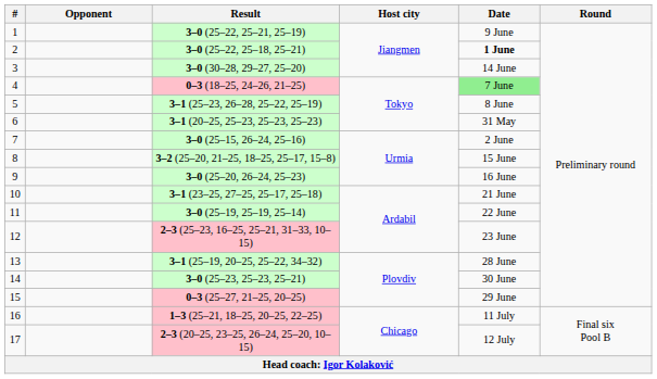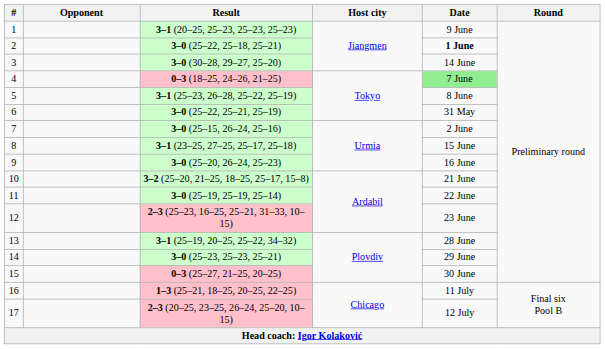 <table class="wikitable" style="text-align: center;font-size:90%;">
 <tr>
 <th width=20>#</th>
 <th width=160>Opponent</th>
 <th width=240>Result</th>
 <th width=150>Host city</th>
 <th width=100>Date</th>
 <th width=140>Round</th>
 </tr>
 <tr>
 <td>1</td>
 <td align=left></td>
-<td bgcolor=ccffcc><strong>3–0</strong> (25–22, 25–21, 25–19)</td>
+<td bgcolor=ccffcc><strong>3–1</strong> (20–25, 25–23, 25–23, 25–23)</td>
 <td rowspan=3> <a href='#'>Jiangmen</a></td>
 <td>9 June</td>
 <td rowspan=15>Preliminary round</td>
 </tr>
 <tr>
 <td>2</td>
 <td align=left></td>
 <td bgcolor=ccffcc><strong>3–0</strong> (25–22, 25–18, 25–21)</td>
 <td><strong>1 June</strong></td>
 </tr>
 <tr>
 <td>3</td>
 <td align=left></td>
 <td bgcolor=ccffcc><strong>3–0</strong> (30–28, 29–27, 25–20)</td>
 <td>14 June</td>
 </tr>
 <tr>
 <td>4</td>
 <td align=left></td>
 <td bgcolor=pink><strong>0–3</strong> (18–25, 24–26, 21–25)</td>
 <td rowspan=3> <a href='#'>Tokyo</a></td>
 <td style="background: lightgreen;">7 June</td>
 </tr>
 <tr>
 <td>5</td>
 <td align=left></td>
 <td bgcolor=ccffcc><strong>3–1</strong> (25–23, 26–28, 25–22, 25–19)</td>
 <td>8 June</td>
 </tr>
 <tr>
 <td>6</td>
 <td align=left></td>
-<td bgcolor=ccffcc><strong>3–1</strong> (20–25, 25–23, 25–23, 25–23)</td>
+<td bgcolor=ccffcc><strong>3–0</strong> (25–22, 25–21, 25–19)</td>
 <td>31 May</td>
 </tr>
 <tr>
 <td>7</td>
 <td align=left></td>
 <td bgcolor=ccffcc><strong>3–0</strong> (25–15, 26–24, 25–16)</td>
 <td rowspan=3> <a href='#'>Urmia</a></td>
 <td>2 June</td>
 </tr>
 <tr>
 <td>8</td>
 <td align=left></td>
-<td bgcolor=ccffcc><strong>3–2</strong> (25–20, 21–25, 18–25, 25–17, 15–8)</td>
+<td bgcolor=ccffcc><strong>3–1</strong> (23–25, 27–25, 25–17, 25–18)</td>
 <td>15 June</td>
 </tr>
 <tr>
 <td>9</td>
 <td align=left></td>
 <td bgcolor=ccffcc><strong>3–0</strong> (25–20, 26–24, 25–23)</td>
 <td>16 June</td>
 </tr>
 <tr>
 <td>10</td>
 <td align=left></td>
-<td bgcolor=ccffcc><strong>3–1</strong> (23–25, 27–25, 25–17, 25–18)</td>
+<td bgcolor=ccffcc><strong>3–2</strong> (25–20, 21–25, 18–25, 25–17, 15–8)</td>
 <td rowspan=3> <a href='#'>Ardabil</a></td>
 <td>21 June</td>
 </tr>
 <tr>
 <td>11</td>
 <td align=left></td>
 <td bgcolor=ccffcc><strong>3–0</strong> (25–19, 25–19, 25–14)</td>
 <td>22 June</td>
 </tr>
 <tr>
 <td>12</td>
 <td align=left></td>
 <td bgcolor=pink><strong>2–3</strong> (25–23, 16–25, 25–21, 31–33, 10–15)</td>
 <td>23 June</td>
 </tr>
 <tr>
 <td>13</td>
 <td align=left></td>
 <td bgcolor=ccffcc><strong>3–1</strong> (25–19, 20–25, 25–22, 34–32)</td>
 <td rowspan=3> <a href='#'>Plovdiv</a></td>
 <td>28 June</td>
 </tr>
 <tr>
 <td>14</td>
 <td align=left></td>
 <td bgcolor=ccffcc><strong>3–0</strong> (25–23, 25–23, 25–21)</td>
-<td>30 June</td>
+<td>29 June</td>
 </tr>
 <tr>
 <td>15</td>
 <td align=left></td>
 <td bgcolor=pink><strong>0–3</strong> (25–27, 21–25, 20–25)</td>
-<td>29 June</td>
+<td>30 June</td>
 </tr>
 <tr>
 <td>16</td>
 <td align=left></td>
 <td bgcolor=pink><strong>1–3</strong> (25–21, 18–25, 20–25, 22–25)</td>
 <td rowspan=2> <a href='#'>Chicago</a></td>
 <td>11 July</td>
 <td rowspan=2>Final six<br>Pool B</td>
 </tr>
 <tr>
 <td>17</td>
 <td align=left></td>
 <td bgcolor=pink><strong>2–3</strong> (20–25, 23–25, 26–24, 25–20, 10–15)</td>
 <td>12 July</td>
 </tr>
 <tr>
 <th colspan=6>Head coach:  <a href='#'>Igor Kolaković</a></th>
 </tr>
 </table>
